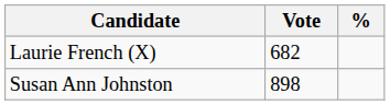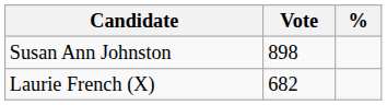 <table class="wikitable">
 <tr>
 <th bgcolor="#DDDDFF" width="200px">Candidate</th>
 <th bgcolor="#DDDDFF" width="50px">Vote</th>
 <th bgcolor="#DDDDFF" width="30px">%</th>
 </tr>
 <tr>
+<td>Susan Ann Johnston</td>
+<td>898</td>
+<td></td>
+</tr>
+<tr>
 <td>Laurie French (X)</td>
 <td>682</td>
 <td></td>
 </tr>
-<tr>
-<td>Susan Ann Johnston</td>
-<td>898</td>
-<td></td>
-</tr>
 </table>
